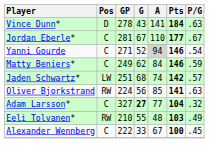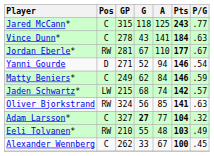 <table class="wikitable" style="text-align:center;">
 <tr>
 <th style="text-align:left;">Player</th>
 <th>Pos</th>
 <th>GP</th>
 <th>G</th>
 <th>A</th>
 <th>Pts</th>
 <th>P/G</th>
 </tr>
 <tr style="background:#cfc;">
+<td style="text-align:left;"><a href='#'>Jared McCann</a>*</td>
+<td>C</td>
+<td>315</td>
+<td>118</td>
+<td>125</td>
+<td><strong>243</strong></td>
+<td>.77</td>
+</tr>
+<tr style="background:#cfc;">
 <td style="text-align:left;"><a href='#'>Vince Dunn</a>*</td>
-<td>D</td>
+<td>C</td>
 <td>278</td>
 <td>43</td>
 <td>141</td>
 <td><strong>184</strong></td>
 <td>.63</td>
 </tr>
 <tr style="background:#cfc;">
 <td style="text-align:left;"><a href='#'>Jordan Eberle</a>*</td>
-<td>C</td>
+<td>RW</td>
 <td>281</td>
 <td>67</td>
 <td>110</td>
 <td><strong>177</strong></td>
 <td>.67</td>
 </tr>
 <tr>
 <td style="text-align:left;"><a href='#'>Yanni Gourde</a></td>
-<td>C</td>
+<td>D</td>
 <td>271</td>
 <td>52</td>
-<td style="background: lightgrey;">94</td>
+<td>94</td>
 <td><strong>146</strong></td>
 <td>.54</td>
 </tr>
 <tr style="background:#cfc;">
 <td style="text-align:left;"><a href='#'>Matty Beniers</a>*</td>
 <td>C</td>
 <td>249</td>
 <td>62</td>
 <td>84</td>
 <td><strong>146</strong></td>
 <td>.59</td>
 </tr>
 <tr style="background:#cfc;">
 <td style="text-align:left;"><a href='#'>Jaden Schwartz</a>*</td>
 <td>LW</td>
-<td>251</td>
+<td>215</td>
 <td>68</td>
 <td>74</td>
 <td><strong>142</strong></td>
 <td>.57</td>
 </tr>
 <tr>
 <td style="text-align:left;"><a href='#'>Oliver Bjorkstrand</a></td>
 <td>RW</td>
-<td>224</td>
+<td>324</td>
 <td>56</td>
 <td>85</td>
 <td><strong>141</strong></td>
 <td>.63</td>
 </tr>
 <tr style="background:#cfc;">
 <td style="text-align:left;"><a href='#'>Adam Larsson</a>*</td>
 <td>C</td>
 <td>327</td>
 <td><strong>27</strong></td>
 <td>77</td>
 <td><strong>104</strong></td>
 <td>.32</td>
 </tr>
 <tr style="background:#cfc;">
 <td style="text-align:left;"><a href='#'>Eeli Tolvanen</a>*</td>
 <td>RW</td>
 <td>210</td>
 <td>55</td>
 <td>48</td>
 <td><strong>103</strong></td>
 <td>.49</td>
 </tr>
 <tr>
 <td style="text-align:left;"><a href='#'>Alexander Wennberg</a></td>
 <td>C</td>
-<td>222</td>
+<td>262</td>
 <td>33</td>
 <td>67</td>
 <td><strong>100</strong></td>
 <td>.45</td>
 </tr>
 <tr>
 </tr>
 </table>
